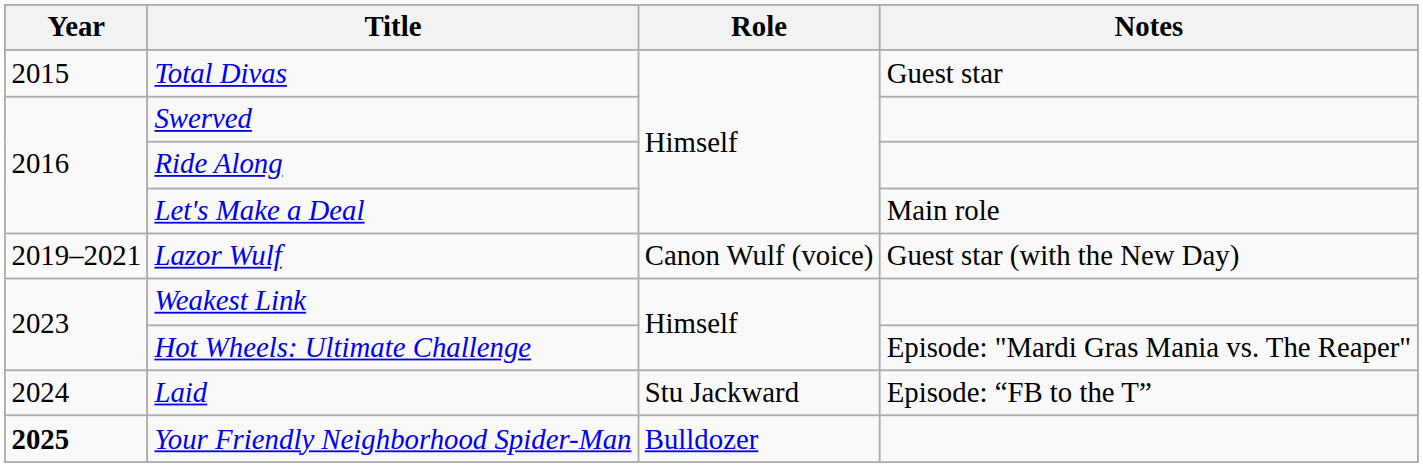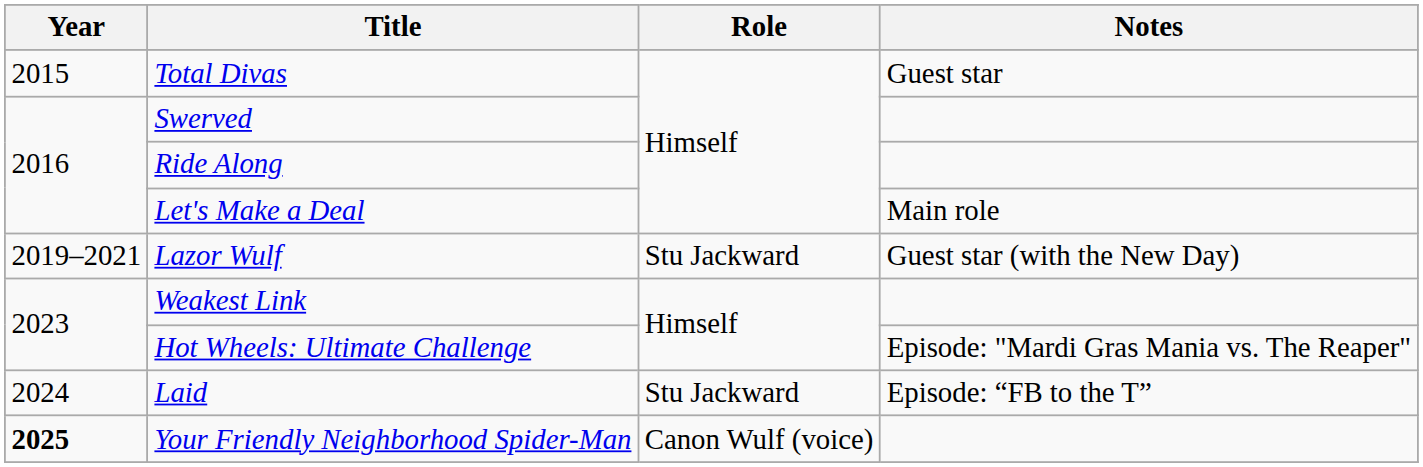 <table class="wikitable sortable">
 <tr>
 <th>Year</th>
 <th>Title</th>
 <th>Role</th>
 <th class="unsortable">Notes</th>
 </tr>
 <tr>
 <td>2015</td>
 <td><em><a href='#'>Total Divas</a></em></td>
 <td rowspan=4>Himself</td>
 <td>Guest star</td>
 </tr>
 <tr>
 <td rowspan=3>2016</td>
 <td><em><a href='#'>Swerved</a></em></td>
 <td></td>
 </tr>
 <tr>
 <td><em><a href='#'>Ride Along</a></em></td>
 <td></td>
 </tr>
 <tr>
 <td><em><a href='#'>Let's Make a Deal</a></em></td>
 <td>Main role</td>
 </tr>
 <tr>
 <td>2019–2021</td>
 <td><em><a href='#'>Lazor Wulf</a></em></td>
-<td>Canon Wulf (voice)</td>
+<td>Stu Jackward</td>
 <td>Guest star (with the New Day)</td>
 </tr>
 <tr>
 <td rowspan=2>2023</td>
 <td><em><a href='#'>Weakest Link</a></em></td>
 <td rowspan=2>Himself</td>
 <td></td>
 </tr>
 <tr>
 <td><em><a href='#'>Hot Wheels: Ultimate Challenge</a></em></td>
 <td>Episode: "Mardi Gras Mania vs. The Reaper"</td>
 </tr>
 <tr>
 <td>2024</td>
 <td><em><a href='#'>Laid</a></em></td>
 <td>Stu Jackward</td>
 <td>Episode: “FB to the T”</td>
 </tr>
 <tr>
 <td><strong>2025</strong></td>
 <td><em><a href='#'>Your Friendly Neighborhood Spider-Man</a></em></td>
-<td><a href='#'>Bulldozer</a></td>
+<td>Canon Wulf (voice)</td>
 <td></td>
 </tr>
 </table>
